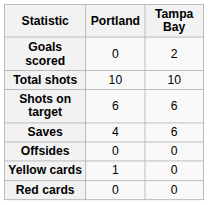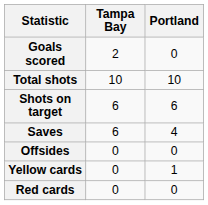 <table class="wikitable plainrowheaders" style="text-align:center">
 <tr>
 <th scope=col width=100>Statistic</th>
+<th scope=col width=70>Tampa Bay</th>
 <th scope=col width=70>Portland</th>
-<th scope=col width=70>Tampa Bay</th>
 </tr>
 <tr>
 <th scope=row>Goals scored</th>
+<td>2</td>
 <td>0</td>
-<td>2</td>
 </tr>
 <tr>
 <th scope=row>Total shots</th>
 <td>10</td>
 <td>10</td>
 </tr>
 <tr>
 <th scope=row>Shots on target</th>
 <td>6</td>
 <td>6</td>
 </tr>
 <tr>
 <th scope=row>Saves</th>
+<td>6</td>
 <td>4</td>
-<td>6</td>
 </tr>
 <tr>
 <th scope=row>Offsides</th>
 <td>0</td>
 <td>0</td>
 </tr>
 <tr>
 <th scope=row>Yellow cards</th>
+<td>0</td>
 <td>1</td>
-<td>0</td>
 </tr>
 <tr>
 <th scope=row>Red cards</th>
 <td>0</td>
 <td>0</td>
 </tr>
 </table>
